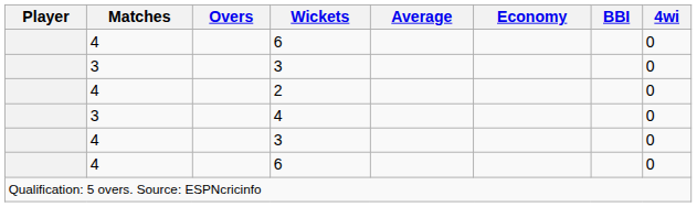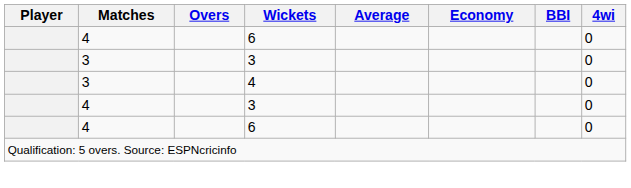 <table class="wikitable sortable plainrowheaders" style="width:80%;">
 <tr>
 <th scope="col">Player</th>
 <th scope="col">Matches</th>
 <th scope="col"><a href='#'>Overs</a></th>
 <th scope="col"><a href='#'>Wickets</a></th>
 <th scope="col"><a href='#'>Average</a></th>
 <th scope="col"><a href='#'>Economy</a></th>
 <th scope="col"><a href='#'>BBI</a></th>
 <th scope="col"><a href='#'>4wi</a></th>
 </tr>
 <tr>
 <th scope="row"></th>
 <td>4</td>
 <td></td>
 <td>6</td>
 <td></td>
 <td></td>
 <td></td>
 <td>0</td>
 </tr>
 <tr>
 <th scope="row"></th>
 <td>3</td>
 <td></td>
 <td>3</td>
-<td></td>
-<td></td>
-<td></td>
-<td>0</td>
-</tr>
-<tr>
-<th scope="row"></th>
-<td>4</td>
-<td></td>
-<td>2</td>
 <td></td>
 <td></td>
 <td></td>
 <td>0</td>
 </tr>
 <tr>
 <th scope="row"></th>
 <td>3</td>
 <td></td>
 <td>4</td>
 <td></td>
 <td></td>
 <td></td>
 <td>0</td>
 </tr>
 <tr>
 <th scope="row"></th>
 <td>4</td>
 <td></td>
 <td>3</td>
 <td></td>
 <td></td>
 <td></td>
 <td>0</td>
 </tr>
 <tr>
 <th scope="row"></th>
 <td>4</td>
 <td></td>
 <td>6</td>
 <td></td>
 <td></td>
 <td></td>
 <td>0</td>
 </tr>
 <tr class="sortbottom">
 <td colspan="8"><small>Qualification: 5 overs. Source: ESPNcricinfo</small></td>
 </tr>
 </table>
